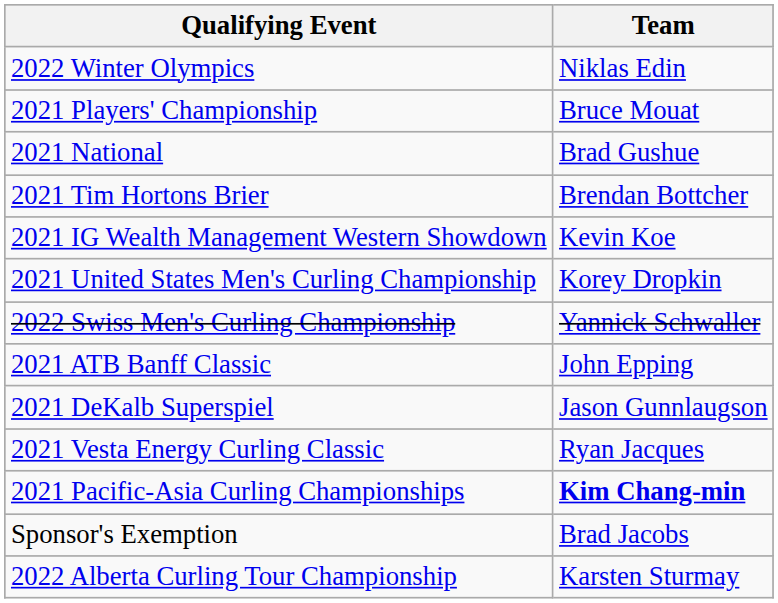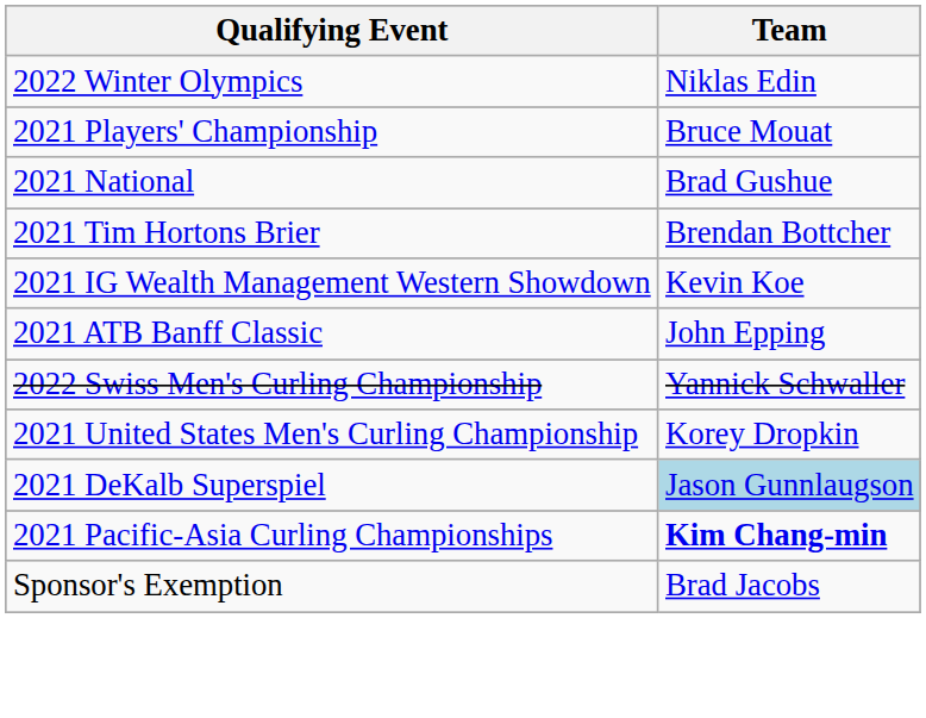 <table class=wikitable>
 <tr>
 <th scope="col">Qualifying Event</th>
 <th scope="col">Team</th>
 </tr>
 <tr>
 <td><a href='#'>2022 Winter Olympics</a></td>
 <td> <a href='#'>Niklas Edin</a></td>
 </tr>
 <tr>
 <td><a href='#'>2021 Players' Championship</a></td>
 <td> <a href='#'>Bruce Mouat</a></td>
 </tr>
 <tr>
 <td><a href='#'>2021 National</a></td>
 <td> <a href='#'>Brad Gushue</a></td>
 </tr>
 <tr>
 <td><a href='#'>2021 Tim Hortons Brier</a></td>
 <td> <a href='#'>Brendan Bottcher</a></td>
 </tr>
 <tr>
 <td><a href='#'>2021 IG Wealth Management Western Showdown</a></td>
 <td> <a href='#'>Kevin Koe</a></td>
 </tr>
 <tr>
-<td><a href='#'>2021 United States Men's Curling Championship</a></td>
-<td> <a href='#'>Korey Dropkin</a></td>
+<td><a href='#'>2021 ATB Banff Classic</a></td>
+<td> <a href='#'>John Epping</a></td>
 </tr>
 <tr>
 <td><s><a href='#'>2022 Swiss Men's Curling Championship</a></s></td>
 <td><s> <a href='#'>Yannick Schwaller</a></s></td>
 </tr>
 <tr>
-<td><a href='#'>2021 ATB Banff Classic</a></td>
-<td> <a href='#'>John Epping</a></td>
+<td><a href='#'>2021 United States Men's Curling Championship</a></td>
+<td> <a href='#'>Korey Dropkin</a></td>
 </tr>
 <tr>
 <td><a href='#'>2021 DeKalb Superspiel</a></td>
-<td> <a href='#'>Jason Gunnlaugson</a></td>
-</tr>
-<tr>
-<td><a href='#'>2021 Vesta Energy Curling Classic</a></td>
-<td> <a href='#'>Ryan Jacques</a></td>
+<td style="background: lightblue;"> <a href='#'>Jason Gunnlaugson</a></td>
 </tr>
 <tr>
 <td><a href='#'>2021 Pacific-Asia Curling Championships</a></td>
 <td><strong> <a href='#'>Kim Chang-min</a></strong></td>
 </tr>
 <tr>
 <td>Sponsor's Exemption</td>
 <td> <a href='#'>Brad Jacobs</a></td>
 </tr>
-<tr>
-<td><a href='#'>2022 Alberta Curling Tour Championship</a></td>
-<td> <a href='#'>Karsten Sturmay</a></td>
-</tr>
 </table>
